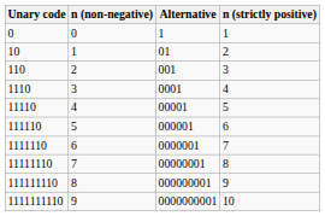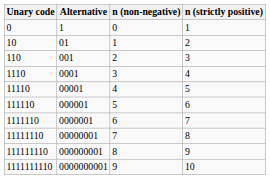 <table class="wikitable">
 <tr>
 <th>Unary code</th>
+<th>Alternative</th>
 <th>n (non-negative)</th>
-<th>Alternative</th>
 <th>n (strictly positive)</th>
 </tr>
 <tr>
 <td>0</td>
+<td>1</td>
 <td>0</td>
-<td>1</td>
 <td>1</td>
 </tr>
 <tr>
 <td>10</td>
+<td>01</td>
 <td>1</td>
-<td>01</td>
 <td>2</td>
 </tr>
 <tr>
 <td>110</td>
+<td>001</td>
 <td>2</td>
-<td>001</td>
 <td>3</td>
 </tr>
 <tr>
 <td>1110</td>
+<td>0001</td>
 <td>3</td>
-<td>0001</td>
 <td>4</td>
 </tr>
 <tr>
 <td>11110</td>
+<td>00001</td>
 <td>4</td>
-<td>00001</td>
 <td>5</td>
 </tr>
 <tr>
 <td>111110</td>
+<td>000001</td>
 <td>5</td>
-<td>000001</td>
 <td>6</td>
 </tr>
 <tr>
 <td>1111110</td>
+<td>0000001</td>
 <td>6</td>
-<td>0000001</td>
 <td>7</td>
 </tr>
 <tr>
 <td>11111110</td>
+<td>00000001</td>
 <td>7</td>
-<td>00000001</td>
 <td>8</td>
 </tr>
 <tr>
 <td>111111110</td>
+<td>000000001</td>
 <td>8</td>
-<td>000000001</td>
 <td>9</td>
 </tr>
 <tr>
 <td>1111111110</td>
+<td>0000000001</td>
 <td>9</td>
-<td>0000000001</td>
 <td>10</td>
 </tr>
 </table>
